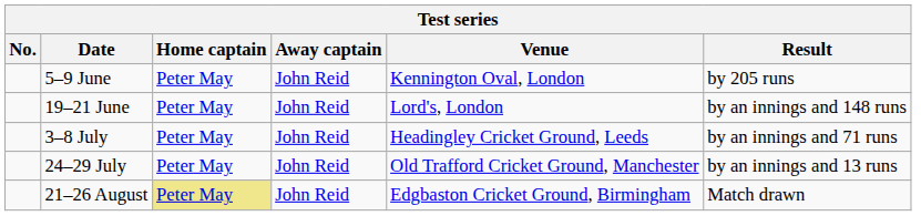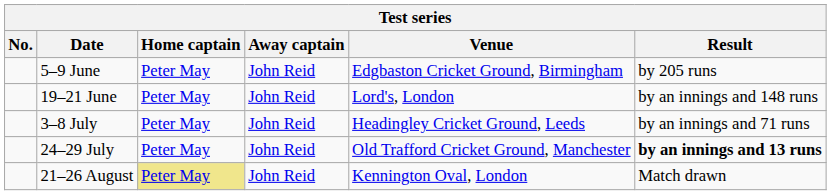 <table class="wikitable">
 <tr>
 <th colspan="9">Test series</th>
 </tr>
 <tr>
 <th>No.</th>
 <th>Date</th>
 <th>Home captain</th>
 <th>Away captain</th>
 <th>Venue</th>
 <th>Result</th>
 </tr>
 <tr>
 <td></td>
 <td>5–9 June</td>
 <td><a href='#'>Peter May</a></td>
 <td><a href='#'>John Reid</a></td>
-<td><a href='#'>Kennington Oval</a>, <a href='#'>London</a></td>
+<td><a href='#'>Edgbaston Cricket Ground</a>, <a href='#'>Birmingham</a></td>
 <td> by 205 runs</td>
 </tr>
 <tr>
 <td></td>
 <td>19–21 June</td>
 <td><a href='#'>Peter May</a></td>
 <td><a href='#'>John Reid</a></td>
 <td><a href='#'>Lord's</a>, <a href='#'>London</a></td>
 <td> by an innings and 148 runs</td>
 </tr>
 <tr>
 <td></td>
 <td>3–8 July</td>
 <td><a href='#'>Peter May</a></td>
 <td><a href='#'>John Reid</a></td>
 <td><a href='#'>Headingley Cricket Ground</a>, <a href='#'>Leeds</a></td>
 <td> by an innings and 71 runs</td>
 </tr>
 <tr>
 <td></td>
 <td>24–29 July</td>
 <td><a href='#'>Peter May</a></td>
 <td><a href='#'>John Reid</a></td>
 <td><a href='#'>Old Trafford Cricket Ground</a>, <a href='#'>Manchester</a></td>
-<td> by an innings and 13 runs</td>
+<td><strong> by an innings and 13 runs</strong></td>
 </tr>
 <tr>
 <td></td>
 <td>21–26 August</td>
 <td style="background: khaki;"><a href='#'>Peter May</a></td>
 <td><a href='#'>John Reid</a></td>
-<td><a href='#'>Edgbaston Cricket Ground</a>, <a href='#'>Birmingham</a></td>
+<td><a href='#'>Kennington Oval</a>, <a href='#'>London</a></td>
 <td>Match drawn</td>
 </tr>
 </table>
